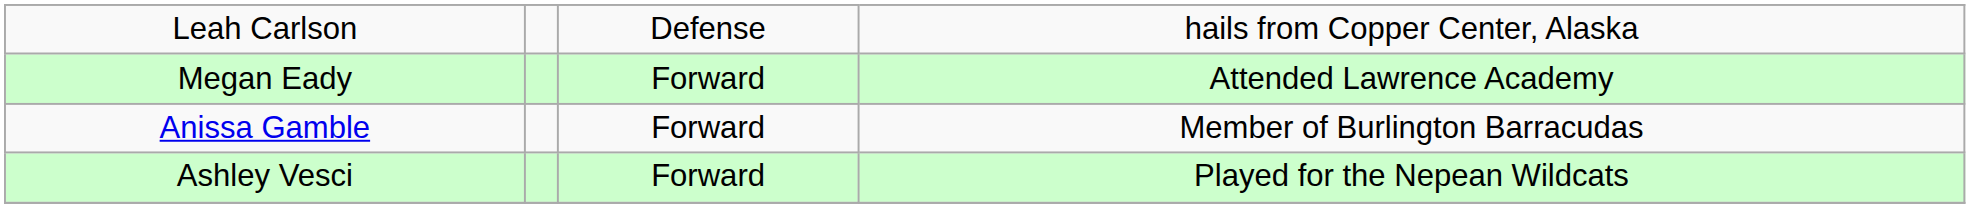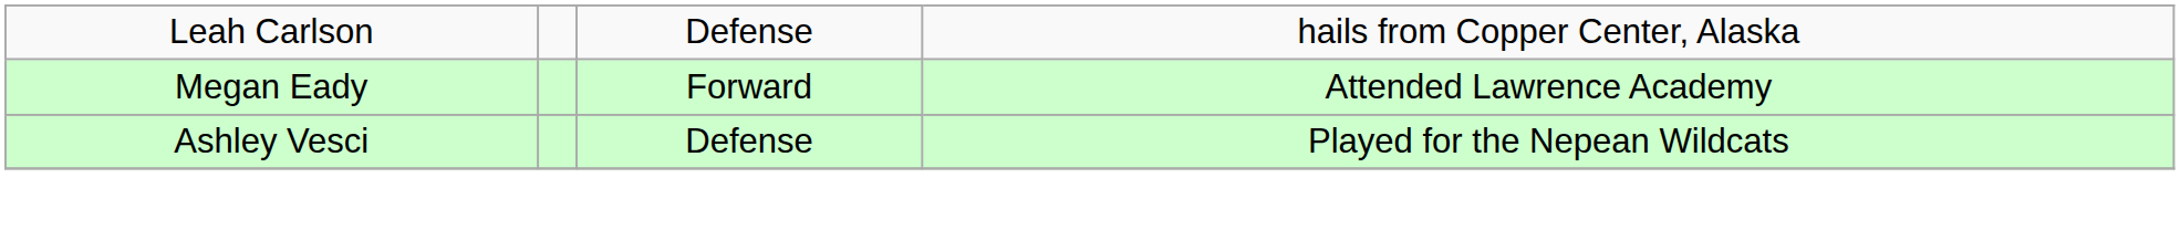 <table class="wikitable" width="80%">
 <tr align="center" bgcolor="">
 <td>Leah Carlson</td>
 <td></td>
 <td>Defense</td>
 <td>hails from Copper Center, Alaska</td>
 </tr>
 <tr align="center" bgcolor=" #ccffcc ">
 <td>Megan Eady</td>
 <td></td>
 <td>Forward</td>
 <td>Attended Lawrence Academy</td>
 </tr>
-<tr align="center" bgcolor="">
-<td><a href='#'>Anissa Gamble</a></td>
-<td></td>
-<td>Forward</td>
-<td>Member of Burlington Barracudas</td>
-</tr>
 <tr align="center" bgcolor=" #ccffcc ">
 <td>Ashley Vesci</td>
 <td></td>
-<td>Forward</td>
+<td>Defense</td>
 <td>Played for the Nepean Wildcats</td>
 </tr>
 <tr align="center" bgcolor="">
 </tr>
 </table>
